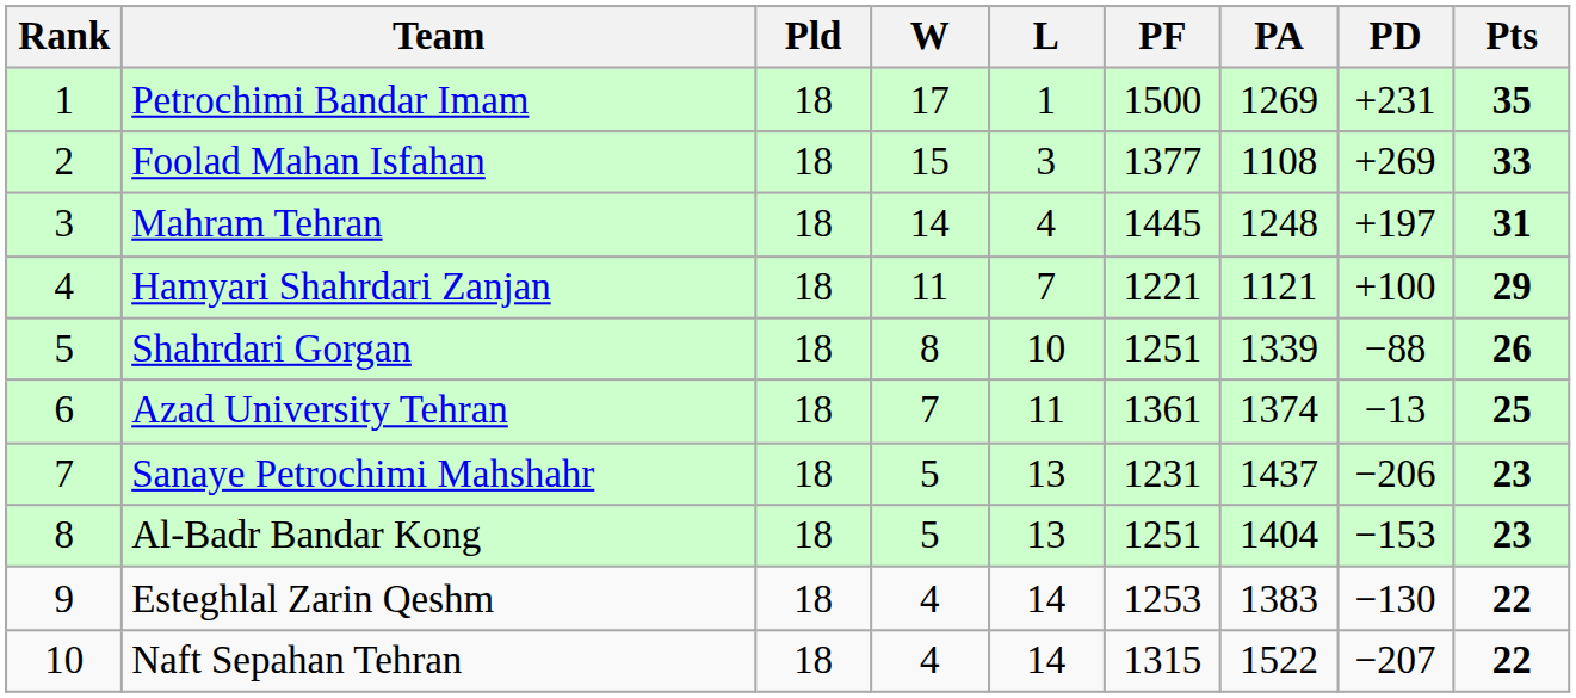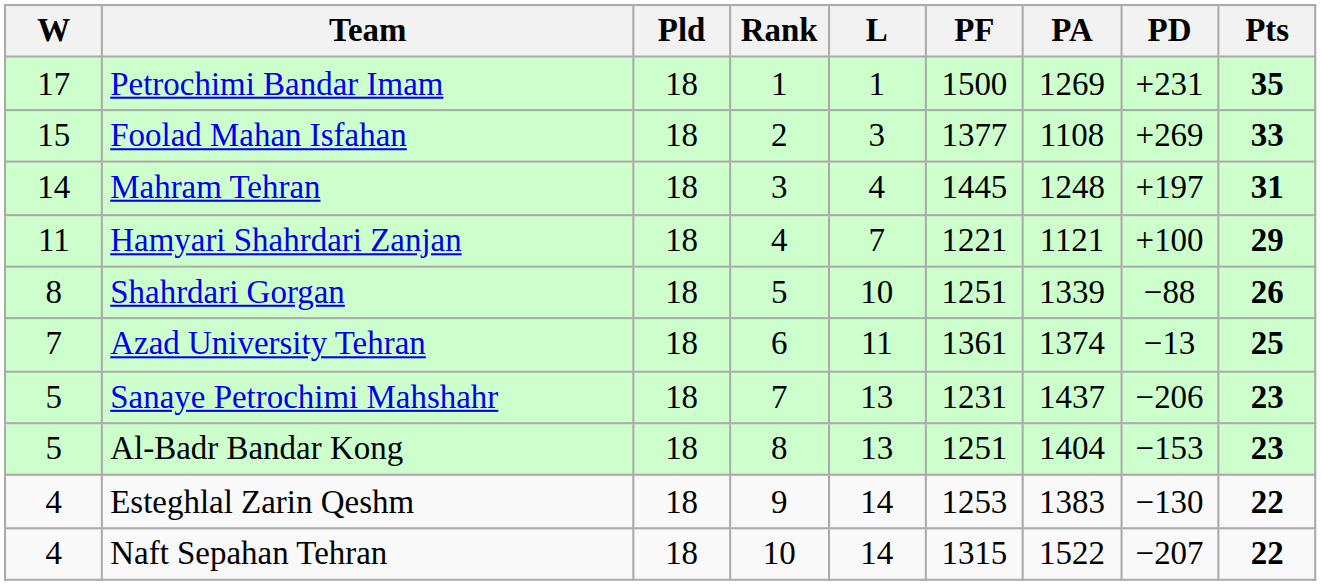 <table class="wikitable" style="text-align:center;">
 <tr>
-<th width=40>Rank</th>
+<th width=40>W</th>
 <th width=250>Team</th>
 <th width=40>Pld</th>
-<th width=40>W</th>
+<th width=40>Rank</th>
 <th width=40>L</th>
 <th width=40>PF</th>
 <th width=40>PA</th>
 <th width=40>PD</th>
 <th width=40>Pts</th>
 </tr>
 <tr bgcolor=ccffcc>
-<td>1</td>
+<td>17</td>
 <td align="left"><a href='#'>Petrochimi Bandar Imam</a></td>
 <td>18</td>
-<td>17</td>
+<td>1</td>
 <td>1</td>
 <td>1500</td>
 <td>1269</td>
 <td>+231</td>
 <td><strong>35</strong></td>
 </tr>
 <tr bgcolor=ccffcc>
-<td>2</td>
+<td>15</td>
 <td align="left"><a href='#'>Foolad Mahan Isfahan</a></td>
 <td>18</td>
-<td>15</td>
+<td>2</td>
 <td>3</td>
 <td>1377</td>
 <td>1108</td>
 <td>+269</td>
 <td><strong>33</strong></td>
 </tr>
 <tr bgcolor=ccffcc>
-<td>3</td>
+<td>14</td>
 <td align="left"><a href='#'>Mahram Tehran</a></td>
 <td>18</td>
-<td>14</td>
+<td>3</td>
 <td>4</td>
 <td>1445</td>
 <td>1248</td>
 <td>+197</td>
 <td><strong>31</strong></td>
 </tr>
 <tr bgcolor=ccffcc>
-<td>4</td>
+<td>11</td>
 <td align="left"><a href='#'>Hamyari Shahrdari Zanjan</a></td>
 <td>18</td>
-<td>11</td>
+<td>4</td>
 <td>7</td>
 <td>1221</td>
 <td>1121</td>
 <td>+100</td>
 <td><strong>29</strong></td>
 </tr>
 <tr bgcolor=ccffcc>
-<td>5</td>
+<td>8</td>
 <td align="left"><a href='#'>Shahrdari Gorgan</a></td>
 <td>18</td>
-<td>8</td>
+<td>5</td>
 <td>10</td>
 <td>1251</td>
 <td>1339</td>
 <td>−88</td>
 <td><strong>26</strong></td>
 </tr>
 <tr bgcolor=ccffcc>
-<td>6</td>
+<td>7</td>
 <td align="left"><a href='#'>Azad University Tehran</a></td>
 <td>18</td>
-<td>7</td>
+<td>6</td>
 <td>11</td>
 <td>1361</td>
 <td>1374</td>
 <td>−13</td>
 <td><strong>25</strong></td>
 </tr>
 <tr bgcolor=ccffcc>
-<td>7</td>
+<td>5</td>
 <td align="left"><a href='#'>Sanaye Petrochimi Mahshahr</a></td>
 <td>18</td>
-<td>5</td>
+<td>7</td>
 <td>13</td>
 <td>1231</td>
 <td>1437</td>
 <td>−206</td>
 <td><strong>23</strong></td>
 </tr>
 <tr bgcolor=ccffcc>
-<td>8</td>
+<td>5</td>
 <td align="left">Al-Badr Bandar Kong</td>
 <td>18</td>
-<td>5</td>
+<td>8</td>
 <td>13</td>
 <td>1251</td>
 <td>1404</td>
 <td>−153</td>
 <td><strong>23</strong></td>
 </tr>
 <tr>
-<td>9</td>
+<td>4</td>
 <td align="left">Esteghlal Zarin Qeshm</td>
 <td>18</td>
-<td>4</td>
+<td>9</td>
 <td>14</td>
 <td>1253</td>
 <td>1383</td>
 <td>−130</td>
 <td><strong>22</strong></td>
 </tr>
 <tr>
-<td>10</td>
+<td>4</td>
 <td align="left">Naft Sepahan Tehran</td>
 <td>18</td>
-<td>4</td>
+<td>10</td>
 <td>14</td>
 <td>1315</td>
 <td>1522</td>
 <td>−207</td>
 <td><strong>22</strong></td>
 </tr>
 </table>
